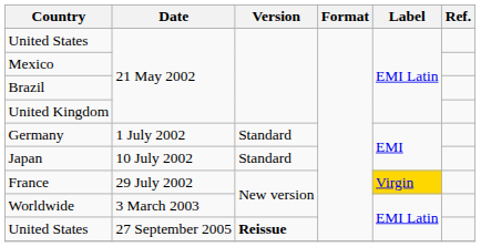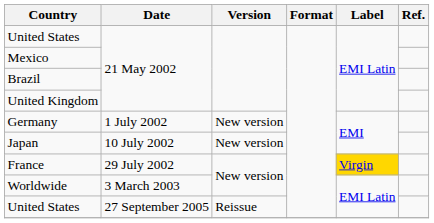 <table class="wikitable">
 <tr>
 <th>Country</th>
 <th>Date</th>
 <th>Version</th>
 <th>Format</th>
 <th>Label</th>
 <th>Ref.</th>
 </tr>
 <tr>
 <td>United States</td>
 <td rowspan="4">21 May 2002</td>
 <td rowspan="4"></td>
 <td rowspan="9"></td>
 <td rowspan="4"><a href='#'>EMI Latin</a></td>
 <td></td>
 </tr>
 <tr>
 <td>Mexico</td>
 <td></td>
 </tr>
 <tr>
 <td>Brazil</td>
 <td></td>
 </tr>
 <tr>
 <td>United Kingdom</td>
 <td></td>
 </tr>
 <tr>
 <td>Germany</td>
 <td>1 July 2002</td>
-<td>Standard</td>
+<td>New version</td>
 <td rowspan="2"><a href='#'>EMI</a></td>
 <td></td>
 </tr>
 <tr>
 <td>Japan</td>
 <td>10 July 2002</td>
-<td>Standard</td>
+<td>New version</td>
 <td></td>
 </tr>
 <tr>
 <td>France</td>
 <td>29 July 2002</td>
 <td rowspan="2">New version</td>
 <td style="background: gold;"><a href='#'>Virgin</a></td>
 <td></td>
 </tr>
 <tr>
 <td>Worldwide</td>
 <td>3 March 2003</td>
 <td rowspan="2"><a href='#'>EMI Latin</a></td>
 <td></td>
 </tr>
 <tr>
 <td>United States</td>
 <td>27 September 2005</td>
-<td><strong>Reissue</strong></td>
+<td>Reissue</td>
 <td></td>
 </tr>
 <tr>
 </tr>
 </table>
